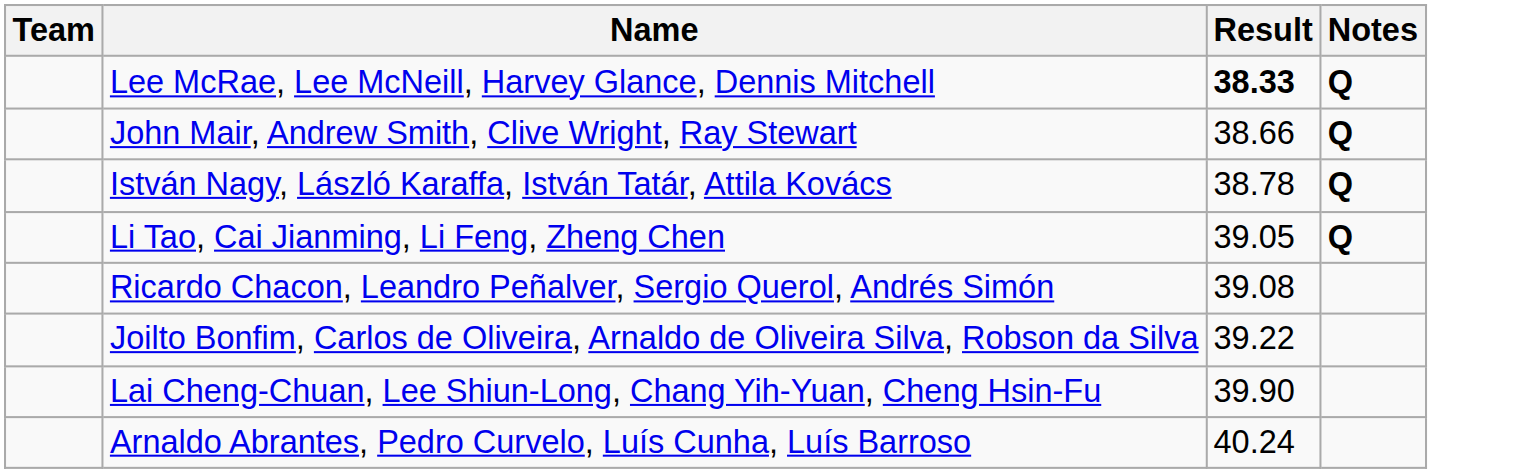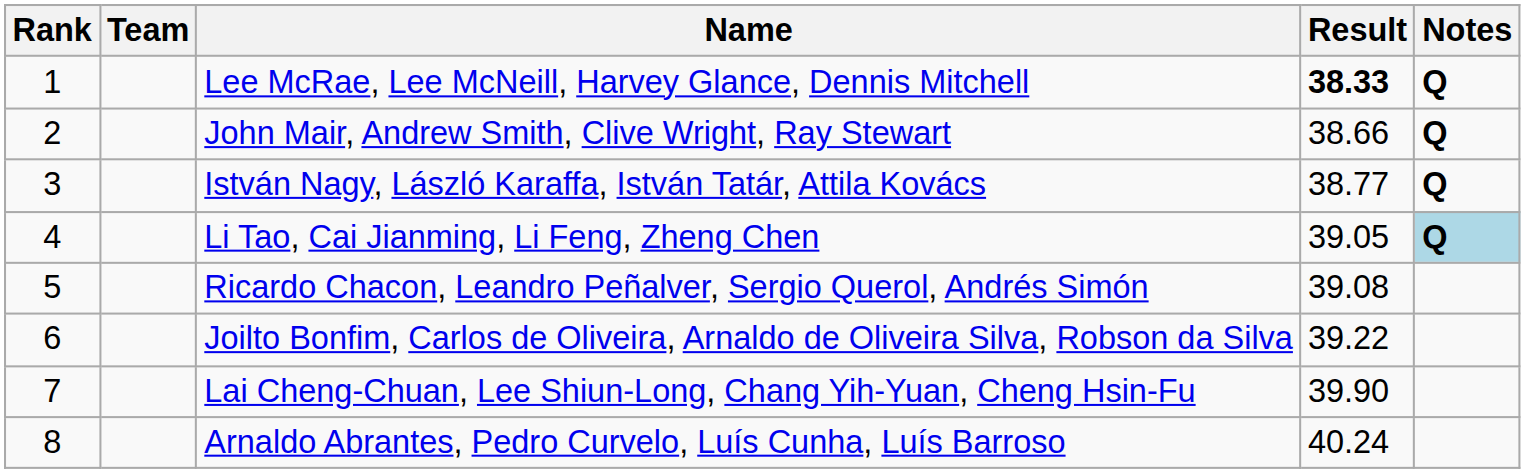 <table class="sortable wikitable">
 <tr>
+<th>Rank</th>
 <th>Team</th>
 <th>Name</th>
 <th>Result</th>
 <th>Notes</th>
 </tr>
 <tr>
+<td align="center">1</td>
 <td></td>
 <td><a href='#'>Lee McRae</a>, <a href='#'>Lee McNeill</a>, <a href='#'>Harvey Glance</a>, <a href='#'>Dennis Mitchell</a></td>
 <td><strong>38.33</strong></td>
 <td><strong>Q</strong></td>
 </tr>
 <tr>
+<td align="center">2</td>
 <td></td>
 <td><a href='#'>John Mair</a>, <a href='#'>Andrew Smith</a>, <a href='#'>Clive Wright</a>, <a href='#'>Ray Stewart</a></td>
 <td>38.66</td>
 <td><strong>Q</strong></td>
 </tr>
 <tr>
+<td align="center">3</td>
 <td></td>
 <td><a href='#'>István Nagy</a>, <a href='#'>László Karaffa</a>, <a href='#'>István Tatár</a>, <a href='#'>Attila Kovács</a></td>
-<td>38.78</td>
+<td>38.77</td>
 <td><strong>Q</strong></td>
 </tr>
 <tr>
+<td align="center">4</td>
 <td></td>
 <td><a href='#'>Li Tao</a>, <a href='#'>Cai Jianming</a>, <a href='#'>Li Feng</a>, <a href='#'>Zheng Chen</a></td>
 <td>39.05</td>
-<td> <strong>Q</strong></td>
+<td style="background: lightblue;"> <strong>Q</strong></td>
 </tr>
 <tr>
+<td align="center">5</td>
 <td></td>
 <td><a href='#'>Ricardo Chacon</a>, <a href='#'>Leandro Peñalver</a>, <a href='#'>Sergio Querol</a>, <a href='#'>Andrés Simón</a></td>
 <td>39.08</td>
 <td></td>
 </tr>
 <tr>
+<td align="center">6</td>
 <td></td>
 <td><a href='#'>Joilto Bonfim</a>, <a href='#'>Carlos de Oliveira</a>, <a href='#'>Arnaldo de Oliveira Silva</a>, <a href='#'>Robson da Silva</a></td>
 <td>39.22</td>
 <td></td>
 </tr>
 <tr>
+<td align="center">7</td>
 <td></td>
 <td><a href='#'>Lai Cheng-Chuan</a>, <a href='#'>Lee Shiun-Long</a>, <a href='#'>Chang Yih-Yuan</a>, <a href='#'>Cheng Hsin-Fu</a></td>
 <td>39.90</td>
 <td></td>
 </tr>
 <tr>
+<td align="center">8</td>
 <td></td>
 <td><a href='#'>Arnaldo Abrantes</a>, <a href='#'>Pedro Curvelo</a>, <a href='#'>Luís Cunha</a>, <a href='#'>Luís Barroso</a></td>
 <td>40.24</td>
 <td></td>
 </tr>
 </table>
